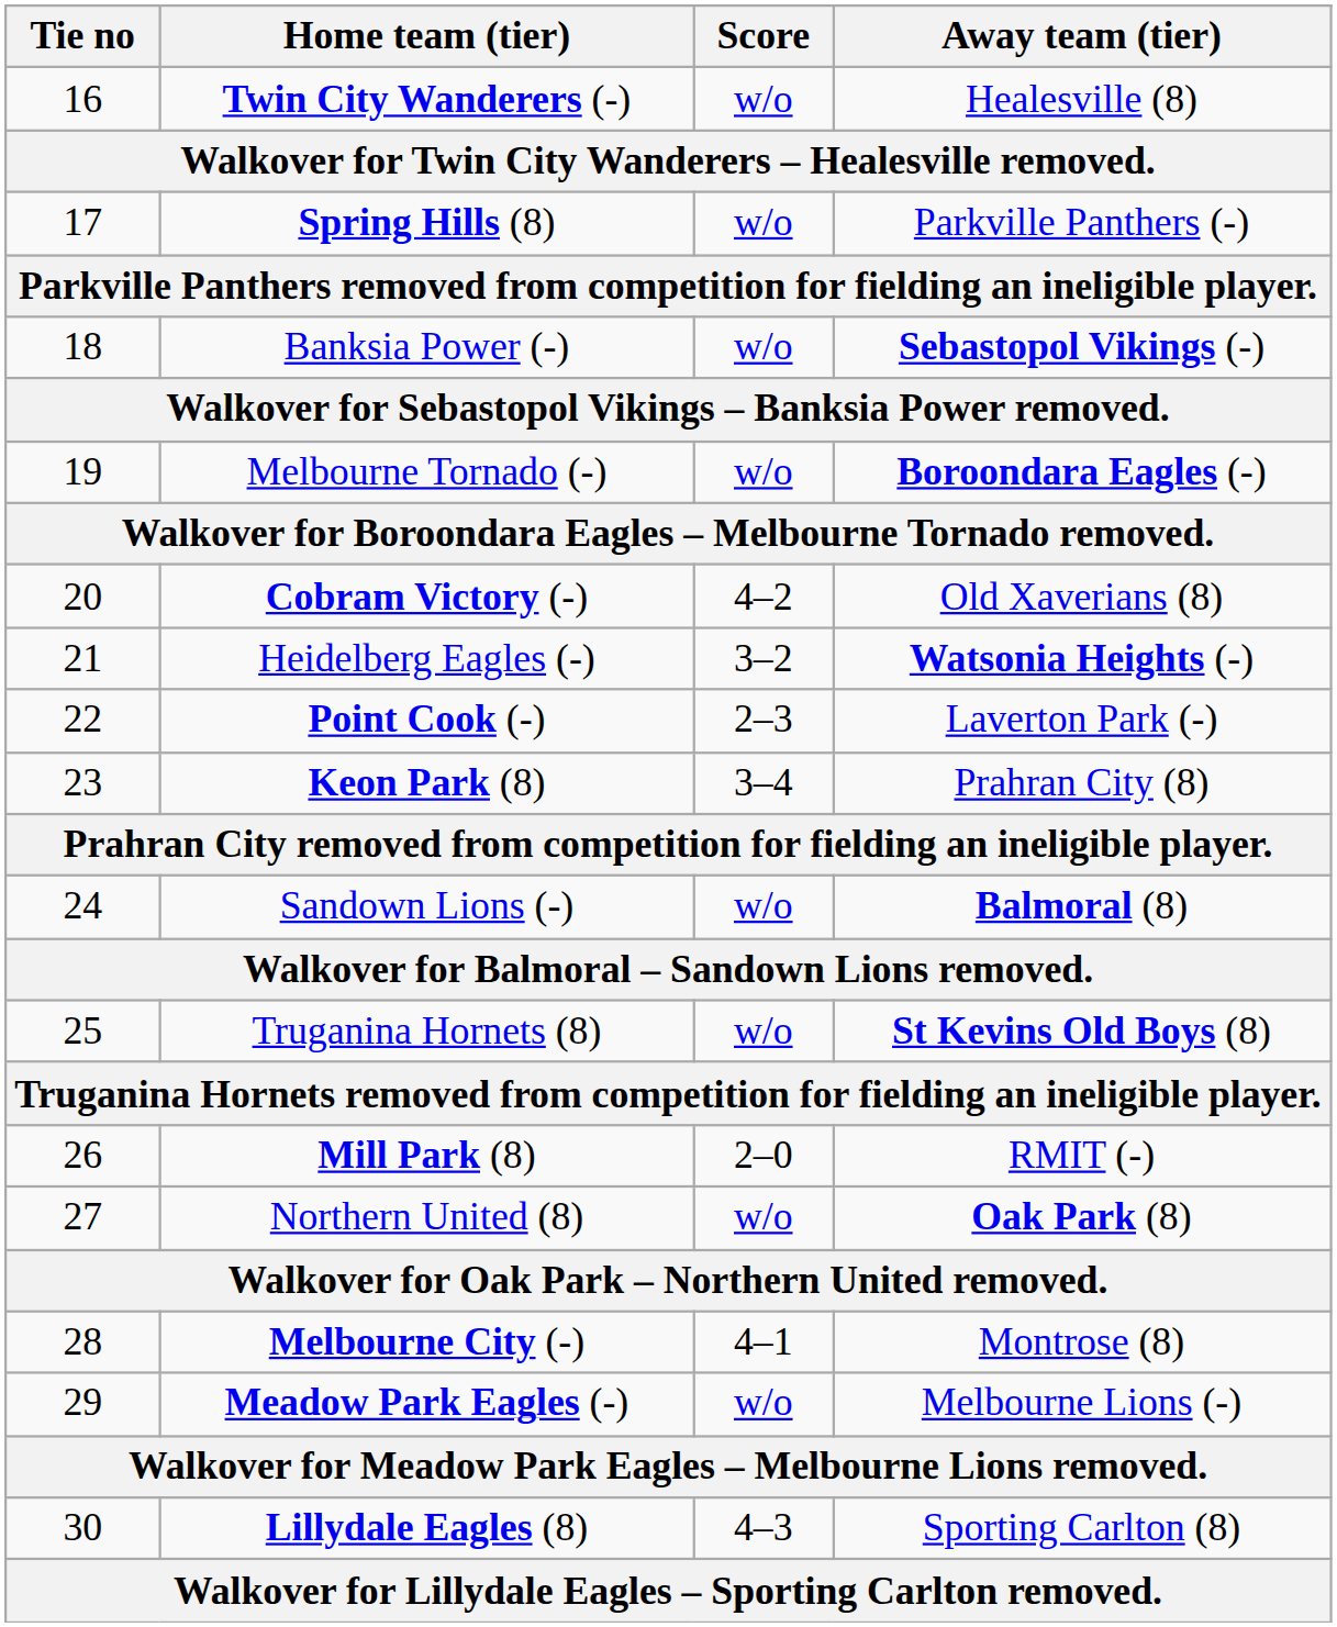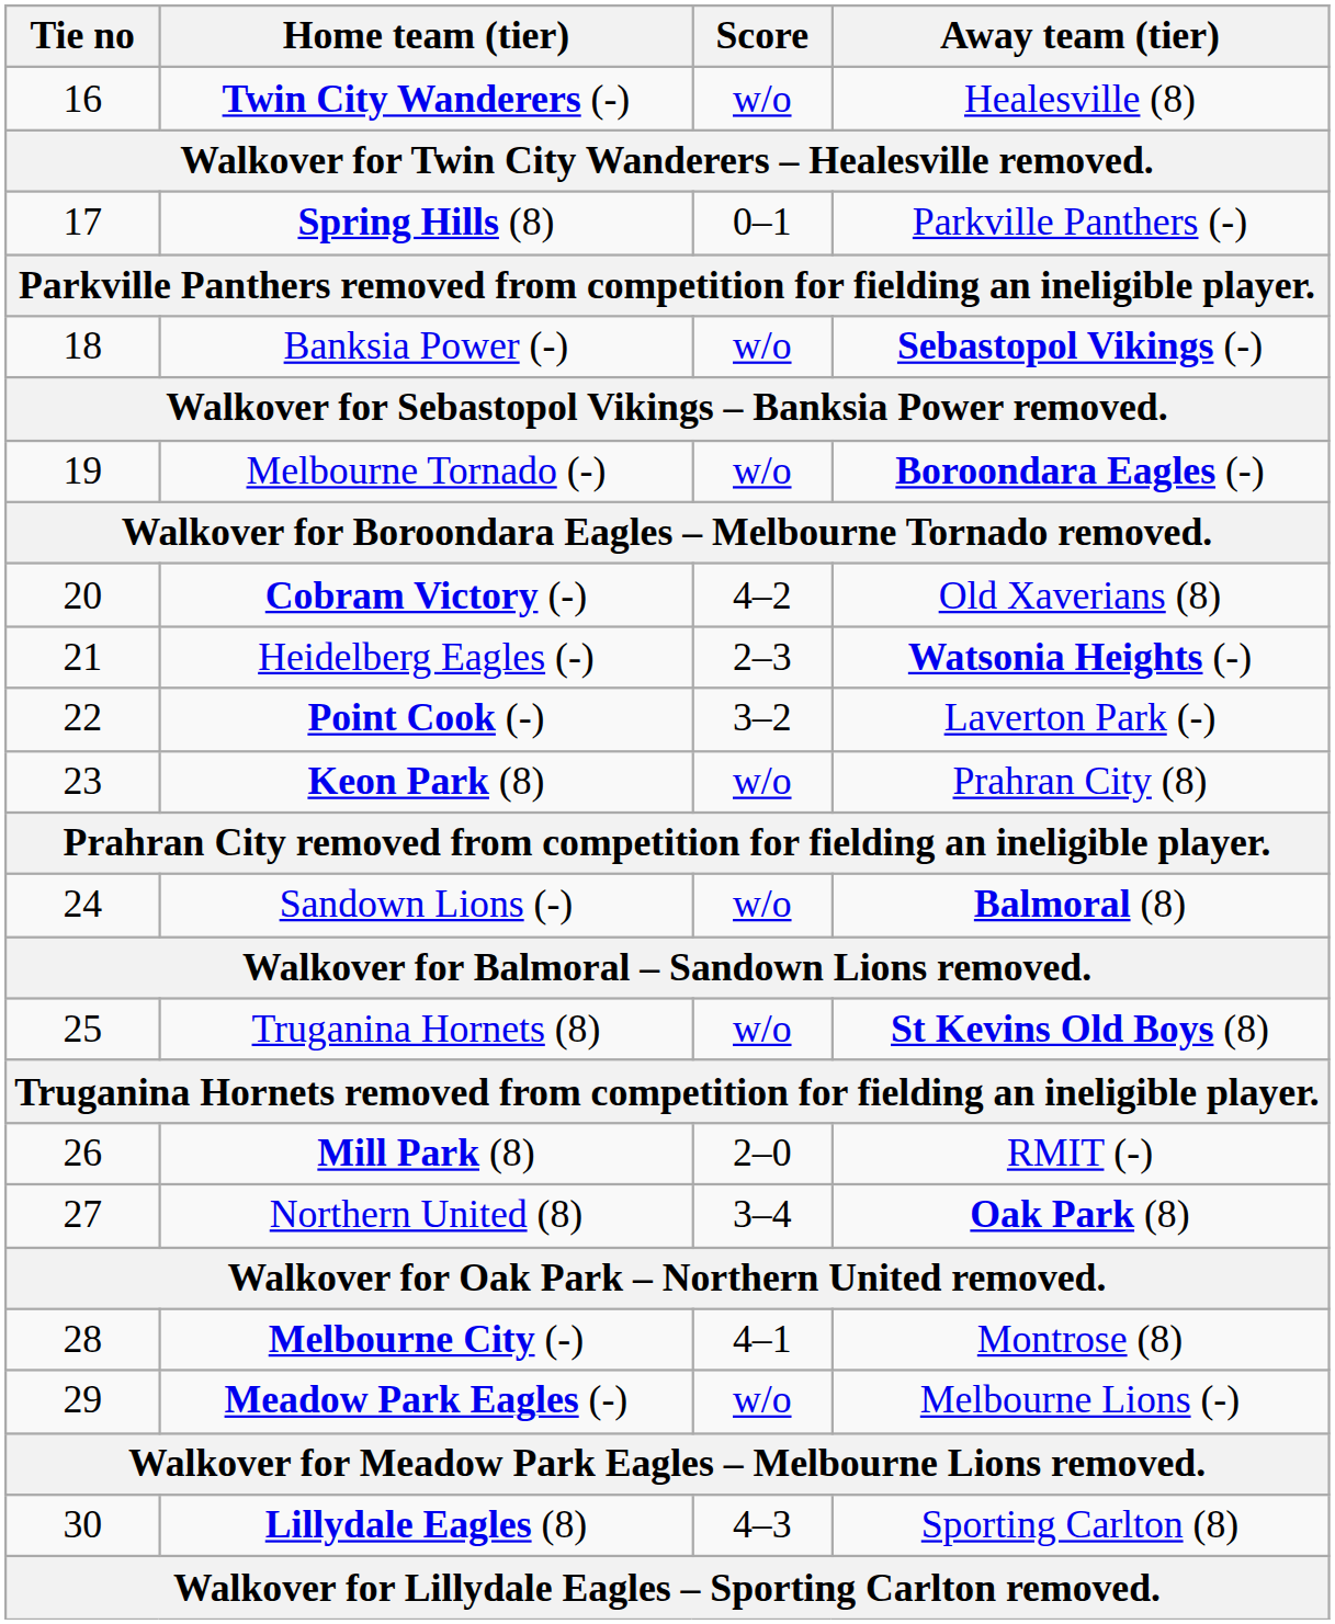 <table class="wikitable" style="text-align:center">
 <tr>
 <th>Tie no</th>
 <th>Home team (tier)</th>
 <th>Score</th>
 <th>Away team (tier)</th>
 </tr>
 <tr>
 <td>16</td>
 <td><strong><a href='#'>Twin City Wanderers</a></strong> (-)</td>
 <td><a href='#'>w/o</a></td>
 <td><a href='#'>Healesville</a> (8)</td>
 </tr>
 <tr>
 <th colspan=4>Walkover for Twin City Wanderers – Healesville removed.</th>
 </tr>
 <tr>
 <td>17</td>
 <td><strong><a href='#'>Spring Hills</a></strong> (8)</td>
-<td><a href='#'>w/o</a></td>
+<td>0–1</td>
 <td><a href='#'>Parkville Panthers</a> (-)</td>
 </tr>
 <tr>
 <th colspan=4>Parkville Panthers removed from competition for fielding an ineligible player.</th>
 </tr>
 <tr>
 <td>18</td>
 <td><a href='#'>Banksia Power</a> (-)</td>
 <td><a href='#'>w/o</a></td>
 <td><strong><a href='#'>Sebastopol Vikings</a></strong> (-)</td>
 </tr>
 <tr>
 <th colspan=4>Walkover for Sebastopol Vikings – Banksia Power removed.</th>
 </tr>
 <tr>
 <td>19</td>
 <td><a href='#'>Melbourne Tornado</a> (-)</td>
 <td><a href='#'>w/o</a></td>
 <td><strong><a href='#'>Boroondara Eagles</a></strong> (-)</td>
 </tr>
 <tr>
 <th colspan=4>Walkover for Boroondara Eagles – Melbourne Tornado removed.</th>
 </tr>
 <tr>
 <td>20</td>
 <td><strong><a href='#'>Cobram Victory</a></strong> (-)</td>
 <td>4–2</td>
 <td><a href='#'>Old Xaverians</a> (8)</td>
 </tr>
 <tr>
 <td>21</td>
 <td><a href='#'>Heidelberg Eagles</a> (-)</td>
-<td>3–2</td>
+<td>2–3</td>
 <td><strong><a href='#'>Watsonia Heights</a></strong> (-)</td>
 </tr>
 <tr>
 <td>22</td>
 <td><strong><a href='#'>Point Cook</a></strong> (-)</td>
-<td>2–3</td>
+<td>3–2</td>
 <td><a href='#'>Laverton Park</a> (-)</td>
 </tr>
 <tr>
 <td>23</td>
 <td><strong><a href='#'>Keon Park</a></strong> (8)</td>
-<td>3–4</td>
+<td><a href='#'>w/o</a></td>
 <td><a href='#'>Prahran City</a> (8)</td>
 </tr>
 <tr>
 <th colspan=4>Prahran City removed from competition for fielding an ineligible player.</th>
 </tr>
 <tr>
 <td>24</td>
 <td><a href='#'>Sandown Lions</a> (-)</td>
 <td><a href='#'>w/o</a></td>
 <td><strong><a href='#'>Balmoral</a></strong> (8)</td>
 </tr>
 <tr>
 <th colspan=4>Walkover for Balmoral – Sandown Lions removed.</th>
 </tr>
 <tr>
 <td>25</td>
 <td><a href='#'>Truganina Hornets</a> (8)</td>
 <td><a href='#'>w/o</a></td>
 <td><strong><a href='#'>St Kevins Old Boys</a></strong> (8)</td>
 </tr>
 <tr>
 <th colspan=4>Truganina Hornets removed from competition for fielding an ineligible player.</th>
 </tr>
 <tr>
 <td>26</td>
 <td><strong><a href='#'>Mill Park</a></strong> (8)</td>
 <td>2–0</td>
 <td><a href='#'>RMIT</a> (-)</td>
 </tr>
 <tr>
 <td>27</td>
 <td><a href='#'>Northern United</a> (8)</td>
-<td><a href='#'>w/o</a></td>
+<td>3–4</td>
 <td><strong><a href='#'>Oak Park</a></strong> (8)</td>
 </tr>
 <tr>
 <th colspan=4>Walkover for Oak Park – Northern United removed.</th>
 </tr>
 <tr>
 <td>28</td>
 <td><strong><a href='#'>Melbourne City</a></strong> (-)</td>
 <td>4–1</td>
 <td><a href='#'>Montrose</a> (8)</td>
 </tr>
 <tr>
 <td>29</td>
 <td><strong><a href='#'>Meadow Park Eagles</a></strong> (-)</td>
 <td><a href='#'>w/o</a></td>
 <td><a href='#'>Melbourne Lions</a> (-)</td>
 </tr>
 <tr>
 <th colspan=4>Walkover for Meadow Park Eagles – Melbourne Lions removed.</th>
 </tr>
 <tr>
 <td>30</td>
 <td><strong><a href='#'>Lillydale Eagles</a></strong> (8)</td>
 <td>4–3</td>
 <td><a href='#'>Sporting Carlton</a> (8)</td>
 </tr>
 <tr>
 <th colspan=4>Walkover for Lillydale Eagles – Sporting Carlton removed.</th>
 </tr>
 </table>
